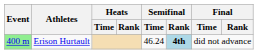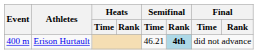 <table class="wikitable" border="1" style="font-size:90%">
 <tr>
 <th rowspan=2>Event</th>
 <th rowspan=2>Athletes</th>
 <th colspan=2>Heats</th>
 <th colspan=2>Semifinal</th>
 <th colspan=2>Final</th>
 </tr>
 <tr>
 <th>Time</th>
 <th>Rank</th>
 <th>Time</th>
 <th>Rank</th>
 <th>Time</th>
 <th>Rank</th>
 </tr>
 <tr>
-<td style="background: lightgreen;"><a href='#'>400 m</a></td>
+<td><a href='#'>400 m</a></td>
 <td><a href='#'>Erison Hurtault</a></td>
 <td colspan=2 bgcolor=wheat></td>
-<td align=center>46.24</td>
+<td align=center>46.21</td>
 <td align=center style="background: lightblue;"><strong>4th</strong></td>
 <td align=center colspan=2>did not advance</td>
 </tr>
 </table>
